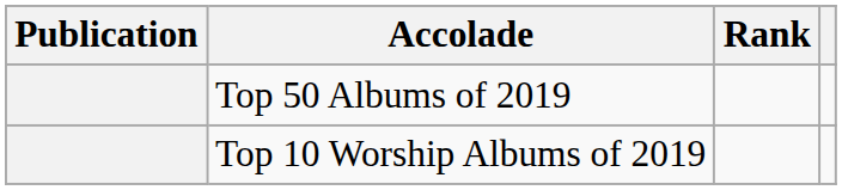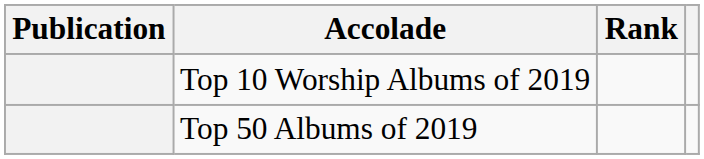 <table class="sortable wikitable plainrowheaders mw-collapsible">
 <tr>
 <th scope="col">Publication</th>
 <th scope="col" class="unsortable">Accolade</th>
 <th scope="col">Rank</th>
 <th scope="col" class="unsortable"></th>
 </tr>
 <tr>
 <th scope="row"><em></em></th>
-<td>Top 50 Albums of 2019</td>
+<td>Top 10 Worship Albums of 2019</td>
 <td></td>
 <td></td>
 </tr>
 <tr>
 <th scope="row"><em></em></th>
-<td>Top 10 Worship Albums of 2019</td>
+<td>Top 50 Albums of 2019</td>
 <td></td>
 <td></td>
 </tr>
 </table>
